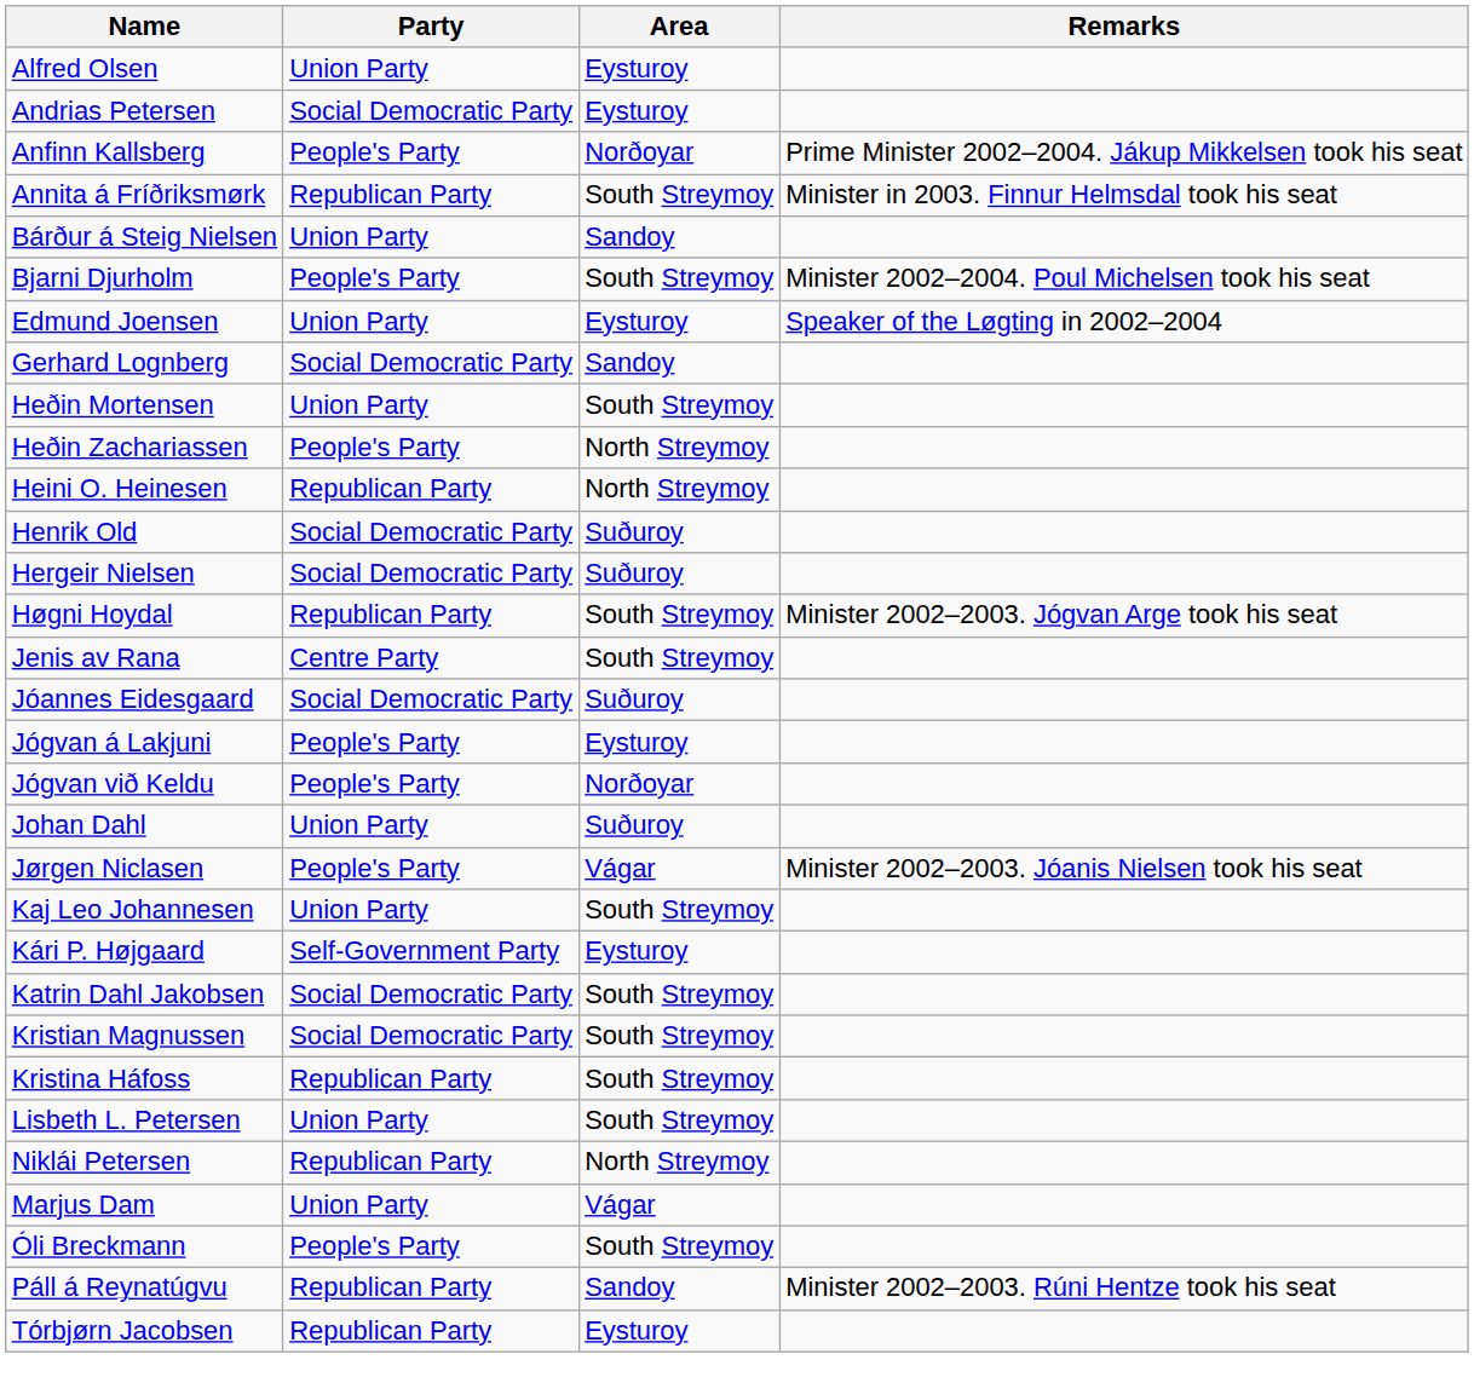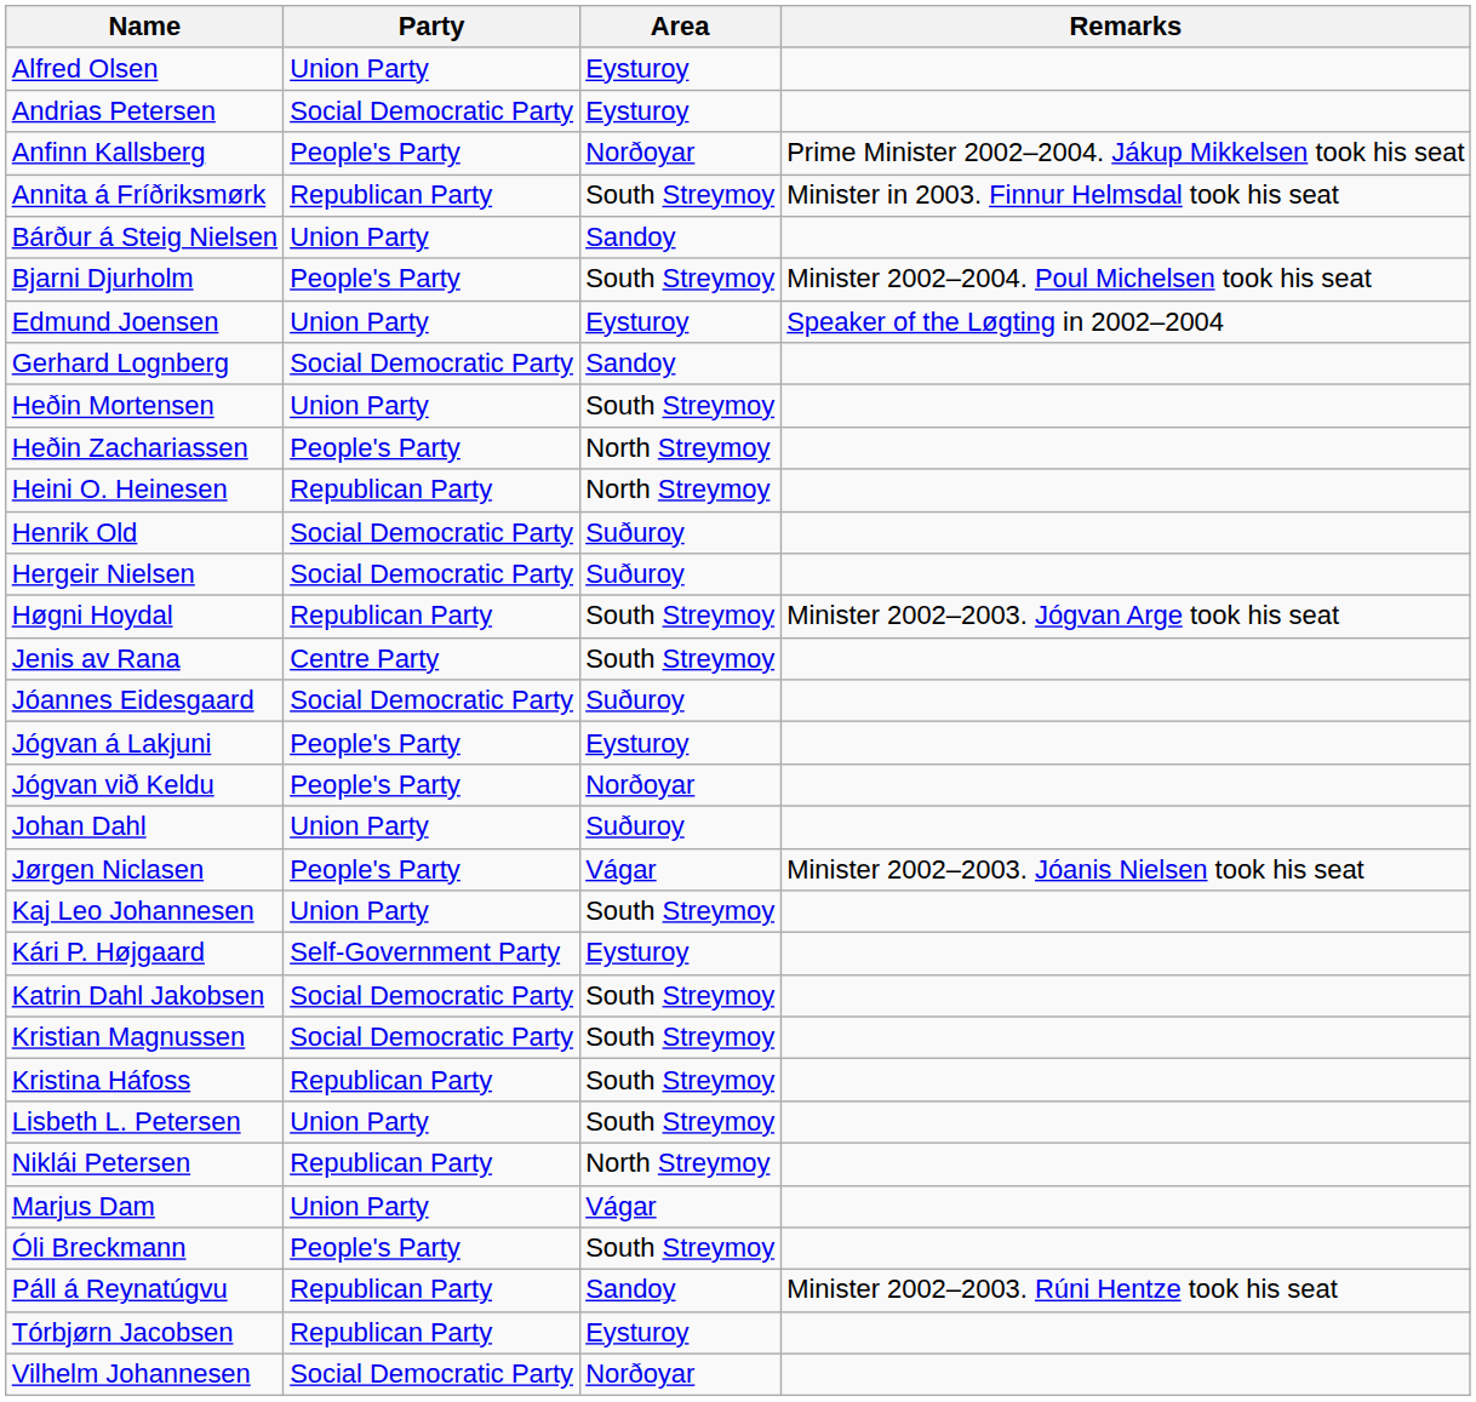 <table class="wikitable sortable">
 <tr>
 <th>Name</th>
 <th>Party</th>
 <th>Area</th>
 <th class="unsortable">Remarks</th>
 </tr>
 <tr>
 <td><a href='#'>Alfred Olsen</a></td>
 <td><a href='#'>Union Party</a></td>
 <td><a href='#'>Eysturoy</a></td>
 <td></td>
 </tr>
 <tr>
 <td><a href='#'>Andrias Petersen</a></td>
 <td><a href='#'>Social Democratic Party</a></td>
 <td><a href='#'>Eysturoy</a></td>
 <td></td>
 </tr>
 <tr>
 <td><a href='#'>Anfinn Kallsberg</a></td>
 <td><a href='#'>People's Party</a></td>
 <td><a href='#'>Norðoyar</a></td>
 <td>Prime Minister 2002–2004. <a href='#'>Jákup Mikkelsen</a> took his seat</td>
 </tr>
 <tr>
 <td><a href='#'>Annita á Fríðriksmørk</a></td>
 <td><a href='#'>Republican Party</a></td>
 <td>South <a href='#'>Streymoy</a></td>
 <td>Minister in 2003. <a href='#'>Finnur Helmsdal</a> took his seat</td>
 </tr>
 <tr>
 <td><a href='#'>Bárður á Steig Nielsen</a></td>
 <td><a href='#'>Union Party</a></td>
 <td><a href='#'>Sandoy</a></td>
 <td></td>
 </tr>
 <tr>
 <td><a href='#'>Bjarni Djurholm</a></td>
 <td><a href='#'>People's Party</a></td>
 <td>South <a href='#'>Streymoy</a></td>
 <td>Minister 2002–2004. <a href='#'>Poul Michelsen</a> took his seat</td>
 </tr>
 <tr>
 <td><a href='#'>Edmund Joensen</a></td>
 <td><a href='#'>Union Party</a></td>
 <td><a href='#'>Eysturoy</a></td>
 <td><a href='#'>Speaker of the Løgting</a> in 2002–2004</td>
 </tr>
 <tr>
 <td><a href='#'>Gerhard Lognberg</a></td>
 <td><a href='#'>Social Democratic Party</a></td>
 <td><a href='#'>Sandoy</a></td>
 <td></td>
 </tr>
 <tr>
 <td><a href='#'>Heðin Mortensen</a></td>
 <td><a href='#'>Union Party</a></td>
 <td>South <a href='#'>Streymoy</a></td>
 <td></td>
 </tr>
 <tr>
 <td><a href='#'>Heðin Zachariassen</a></td>
 <td><a href='#'>People's Party</a></td>
 <td>North <a href='#'>Streymoy</a></td>
 <td></td>
 </tr>
 <tr>
 <td><a href='#'>Heini O. Heinesen</a></td>
 <td><a href='#'>Republican Party</a></td>
 <td>North <a href='#'>Streymoy</a></td>
 <td></td>
 </tr>
 <tr>
 <td><a href='#'>Henrik Old</a></td>
 <td><a href='#'>Social Democratic Party</a></td>
 <td><a href='#'>Suðuroy</a></td>
 <td></td>
 </tr>
 <tr>
 <td><a href='#'>Hergeir Nielsen</a></td>
 <td><a href='#'>Social Democratic Party</a></td>
 <td><a href='#'>Suðuroy</a></td>
 <td></td>
 </tr>
 <tr>
 <td><a href='#'>Høgni Hoydal</a></td>
 <td><a href='#'>Republican Party</a></td>
 <td>South <a href='#'>Streymoy</a></td>
 <td>Minister 2002–2003. <a href='#'>Jógvan Arge</a> took his seat</td>
 </tr>
 <tr>
 <td><a href='#'>Jenis av Rana</a></td>
 <td><a href='#'>Centre Party</a></td>
 <td>South <a href='#'>Streymoy</a></td>
 <td></td>
 </tr>
 <tr>
 <td><a href='#'>Jóannes Eidesgaard</a></td>
 <td><a href='#'>Social Democratic Party</a></td>
 <td><a href='#'>Suðuroy</a></td>
 <td></td>
 </tr>
 <tr>
 <td><a href='#'>Jógvan á Lakjuni</a></td>
 <td><a href='#'>People's Party</a></td>
 <td><a href='#'>Eysturoy</a></td>
 <td></td>
 </tr>
 <tr>
 <td><a href='#'>Jógvan við Keldu</a></td>
 <td><a href='#'>People's Party</a></td>
 <td><a href='#'>Norðoyar</a></td>
 <td></td>
 </tr>
 <tr>
 <td><a href='#'>Johan Dahl</a></td>
 <td><a href='#'>Union Party</a></td>
 <td><a href='#'>Suðuroy</a></td>
 <td></td>
 </tr>
 <tr>
 <td><a href='#'>Jørgen Niclasen</a></td>
 <td><a href='#'>People's Party</a></td>
 <td><a href='#'>Vágar</a></td>
 <td>Minister 2002–2003. <a href='#'>Jóanis Nielsen</a> took his seat</td>
 </tr>
 <tr>
 <td><a href='#'>Kaj Leo Johannesen</a></td>
 <td><a href='#'>Union Party</a></td>
 <td>South <a href='#'>Streymoy</a></td>
 <td></td>
 </tr>
 <tr>
 <td><a href='#'>Kári P. Højgaard</a></td>
 <td><a href='#'>Self-Government Party</a></td>
 <td><a href='#'>Eysturoy</a></td>
 <td></td>
 </tr>
 <tr>
 <td><a href='#'>Katrin Dahl Jakobsen</a></td>
 <td><a href='#'>Social Democratic Party</a></td>
 <td>South <a href='#'>Streymoy</a></td>
 <td></td>
 </tr>
 <tr>
 <td><a href='#'>Kristian Magnussen</a></td>
 <td><a href='#'>Social Democratic Party</a></td>
 <td>South <a href='#'>Streymoy</a></td>
 <td></td>
 </tr>
 <tr>
 <td><a href='#'>Kristina Háfoss</a></td>
 <td><a href='#'>Republican Party</a></td>
 <td>South <a href='#'>Streymoy</a></td>
 <td></td>
 </tr>
 <tr>
 <td><a href='#'>Lisbeth L. Petersen</a></td>
 <td><a href='#'>Union Party</a></td>
 <td>South <a href='#'>Streymoy</a></td>
 <td></td>
 </tr>
 <tr>
 <td><a href='#'>Niklái Petersen</a></td>
 <td><a href='#'>Republican Party</a></td>
 <td>North <a href='#'>Streymoy</a></td>
 <td></td>
 </tr>
 <tr>
 <td><a href='#'>Marjus Dam</a></td>
 <td><a href='#'>Union Party</a></td>
 <td><a href='#'>Vágar</a></td>
 <td></td>
 </tr>
 <tr>
 <td><a href='#'>Óli Breckmann</a></td>
 <td><a href='#'>People's Party</a></td>
 <td>South <a href='#'>Streymoy</a></td>
 <td></td>
 </tr>
 <tr>
 <td><a href='#'>Páll á Reynatúgvu</a></td>
 <td><a href='#'>Republican Party</a></td>
 <td><a href='#'>Sandoy</a></td>
 <td>Minister 2002–2003. <a href='#'>Rúni Hentze</a> took his seat</td>
 </tr>
 <tr>
 <td><a href='#'>Tórbjørn Jacobsen</a></td>
 <td><a href='#'>Republican Party</a></td>
 <td><a href='#'>Eysturoy</a></td>
 <td></td>
 </tr>
+<tr>
+<td><a href='#'>Vilhelm Johannesen</a></td>
+<td><a href='#'>Social Democratic Party</a></td>
+<td><a href='#'>Norðoyar</a></td>
+<td></td>
+</tr>
 </table>
